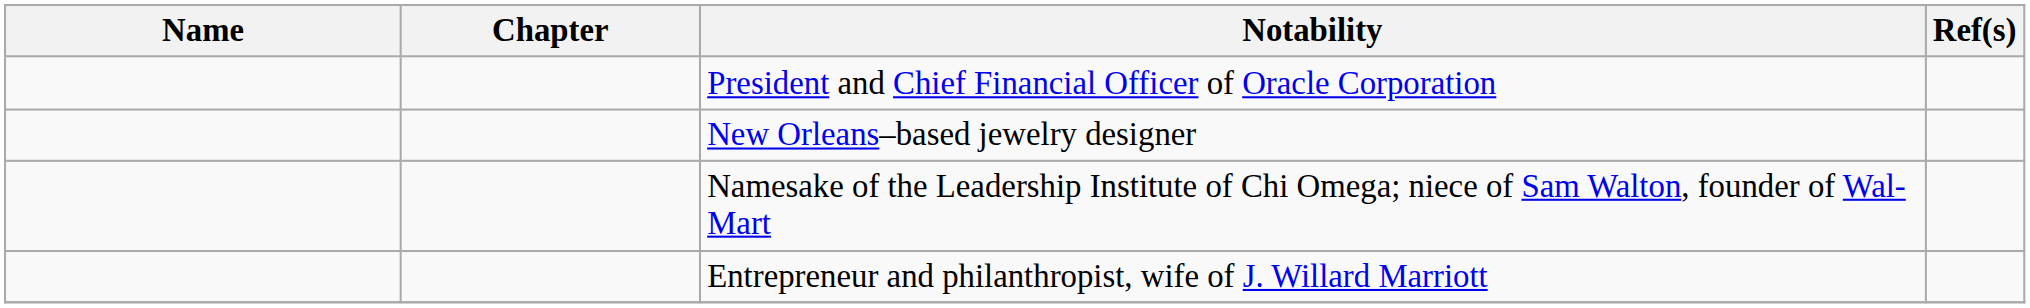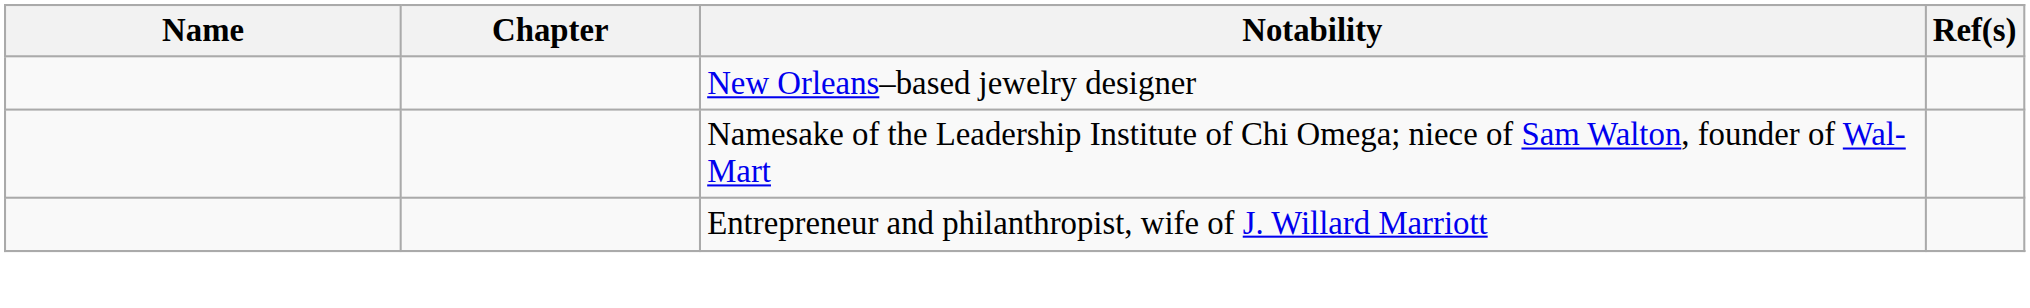 <table class="wikitable sortable" style="width:78%;">
 <tr valign="top">
 <th style="width:20%;">Name</th>
 <th style="width:15%;">Chapter</th>
 <th style="width:62%;" class="unsortable">Notability</th>
 <th style="width:3%;" class="unsortable">Ref(s)</th>
-</tr>
-<tr valign="top">
-<td></td>
-<td></td>
-<td><a href='#'>President</a> and <a href='#'>Chief Financial Officer</a> of <a href='#'>Oracle Corporation</a></td>
-<td></td>
 </tr>
 <tr>
 <td></td>
 <td></td>
 <td><a href='#'>New Orleans</a>–based jewelry designer</td>
 <td></td>
 </tr>
 <tr>
 <td></td>
 <td></td>
 <td>Namesake of the Leadership Institute of Chi Omega; niece of <a href='#'>Sam Walton</a>, founder of <a href='#'>Wal-Mart</a></td>
 <td></td>
 </tr>
 <tr>
 <td></td>
 <td {{center></td>
 <td>Entrepreneur and philanthropist, wife of <a href='#'>J. Willard Marriott</a></td>
 <td></td>
 </tr>
 <tr>
 </tr>
 </table>
